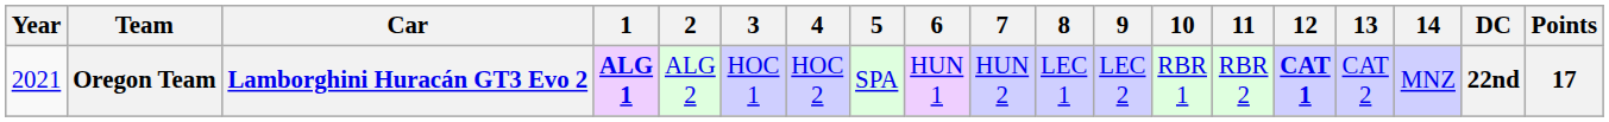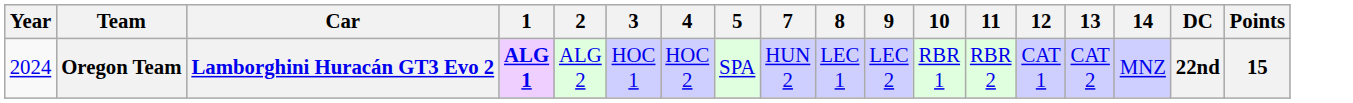 <table class="wikitable" style="text-align:center; font-size:85%">
 <tr>
 <th>Year</th>
 <th>Team</th>
 <th>Car</th>
 <th>1</th>
 <th>2</th>
 <th>3</th>
 <th>4</th>
 <th>5</th>
-<th>6</th>
 <th>7</th>
 <th>8</th>
 <th>9</th>
 <th>10</th>
 <th>11</th>
 <th>12</th>
 <th>13</th>
 <th>14</th>
 <th>DC</th>
 <th>Points</th>
 </tr>
 <tr>
-<td><a href='#'>2021</a></td>
+<td><a href='#'>2024</a></td>
 <th nowrap>Oregon Team</th>
 <th nowrap><a href='#'>Lamborghini Huracán GT3 Evo 2</a></th>
 <td style="background:#efcfff;"><strong><a href='#'>ALG<br>1</a><br></strong></td>
 <td style="background:#dfffdf;"><a href='#'>ALG<br>2</a><br></td>
 <td style="background:#cfcfff;"><a href='#'>HOC<br>1</a><br></td>
 <td style="background:#cfcfff;"><a href='#'>HOC<br>2</a><br></td>
 <td style="background:#dfffdf;"><a href='#'>SPA</a><br></td>
-<td style="background:#efcfff;"><a href='#'>HUN<br>1</a><br></td>
 <td style="background:#cfcfff;"><a href='#'>HUN<br>2</a><br></td>
 <td style="background:#cfcfff;"><a href='#'>LEC<br>1</a><br></td>
 <td style="background:#cfcfff;"><a href='#'>LEC<br>2</a><br></td>
 <td style="background:#dfffdf;"><a href='#'>RBR<br>1</a><br></td>
 <td style="background:#dfffdf;"><a href='#'>RBR<br>2</a><br></td>
-<td style="background:#cfcfff;"><strong><a href='#'>CAT<br>1</a><br></strong></td>
+<td style="background:#cfcfff;"><a href='#'>CAT<br>1</a><br></td>
 <td style="background:#cfcfff;"><a href='#'>CAT<br>2</a><br></td>
 <td style="background:#cfcfff;"><a href='#'>MNZ</a><br></td>
 <th>22nd</th>
-<th>17</th>
+<th>15</th>
 </tr>
 </table>
